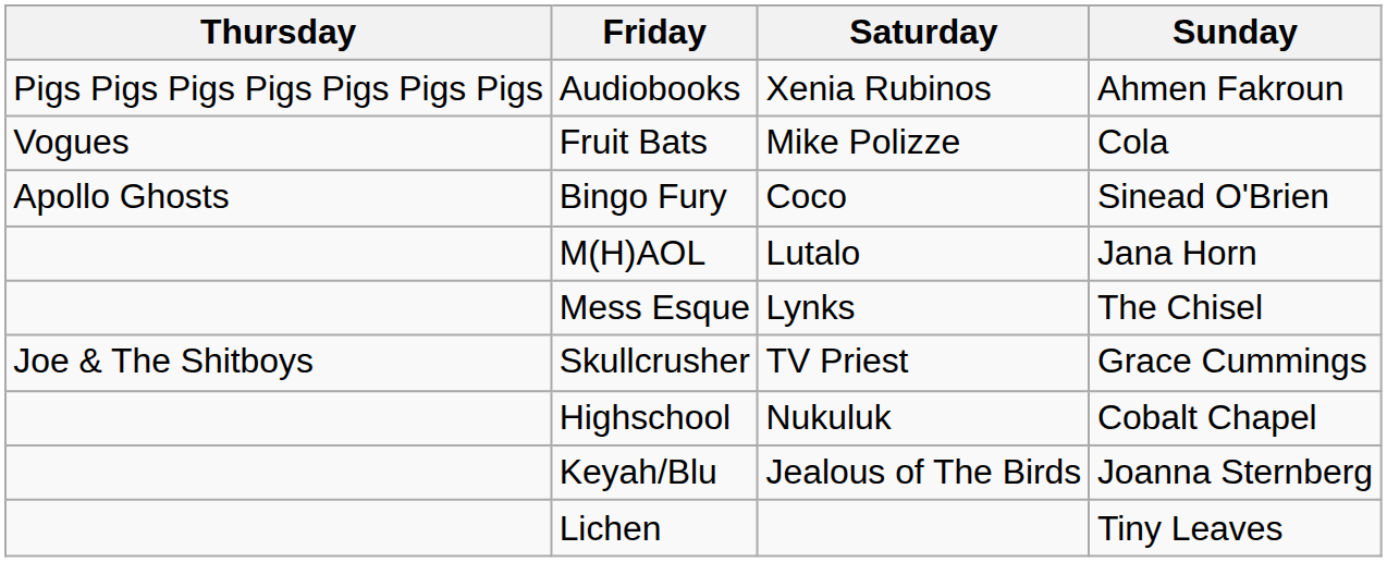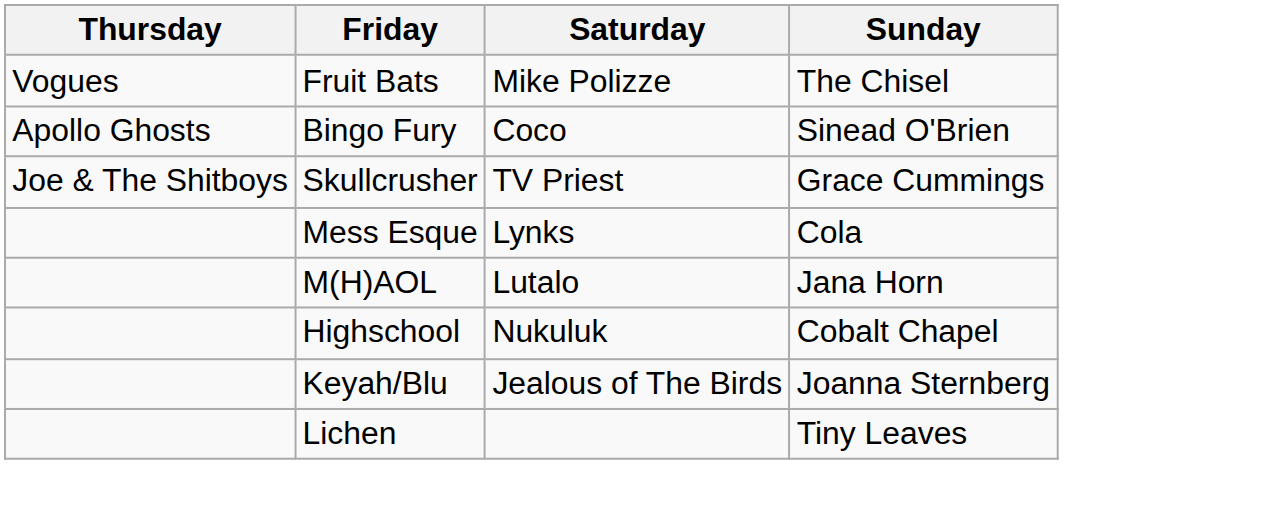 <table class="wikitable">
 <tr>
 <th>Thursday</th>
 <th>Friday</th>
 <th>Saturday</th>
 <th>Sunday</th>
 </tr>
 <tr>
-<td>Pigs Pigs Pigs Pigs Pigs Pigs Pigs</td>
-<td>Audiobooks</td>
-<td>Xenia Rubinos</td>
-<td>Ahmen Fakroun</td>
-</tr>
-<tr>
 <td>Vogues</td>
 <td>Fruit Bats</td>
 <td>Mike Polizze</td>
-<td>Cola</td>
+<td>The Chisel</td>
 </tr>
 <tr>
 <td>Apollo Ghosts</td>
 <td>Bingo Fury</td>
 <td>Coco</td>
 <td>Sinead O'Brien</td>
 </tr>
 <tr>
-<td></td>
-<td>M(H)AOL</td>
-<td>Lutalo</td>
-<td>Jana Horn</td>
+<td>Joe & The Shitboys</td>
+<td>Skullcrusher</td>
+<td>TV Priest</td>
+<td>Grace Cummings</td>
 </tr>
 <tr>
 <td></td>
 <td>Mess Esque</td>
 <td>Lynks</td>
-<td>The Chisel</td>
+<td>Cola</td>
 </tr>
 <tr>
-<td>Joe & The Shitboys</td>
-<td>Skullcrusher</td>
-<td>TV Priest</td>
-<td>Grace Cummings</td>
+<td></td>
+<td>M(H)AOL</td>
+<td>Lutalo</td>
+<td>Jana Horn</td>
 </tr>
 <tr>
 <td></td>
 <td>Highschool</td>
 <td>Nukuluk</td>
 <td>Cobalt Chapel</td>
 </tr>
 <tr>
 <td></td>
 <td>Keyah/Blu</td>
 <td>Jealous of The Birds</td>
 <td>Joanna Sternberg</td>
 </tr>
 <tr>
 <td></td>
 <td>Lichen</td>
 <td></td>
 <td>Tiny Leaves</td>
 </tr>
 </table>
